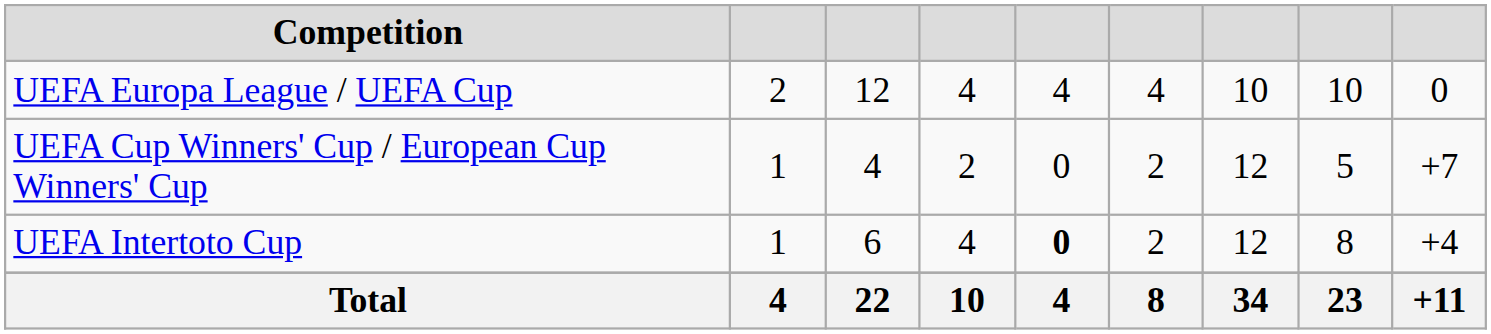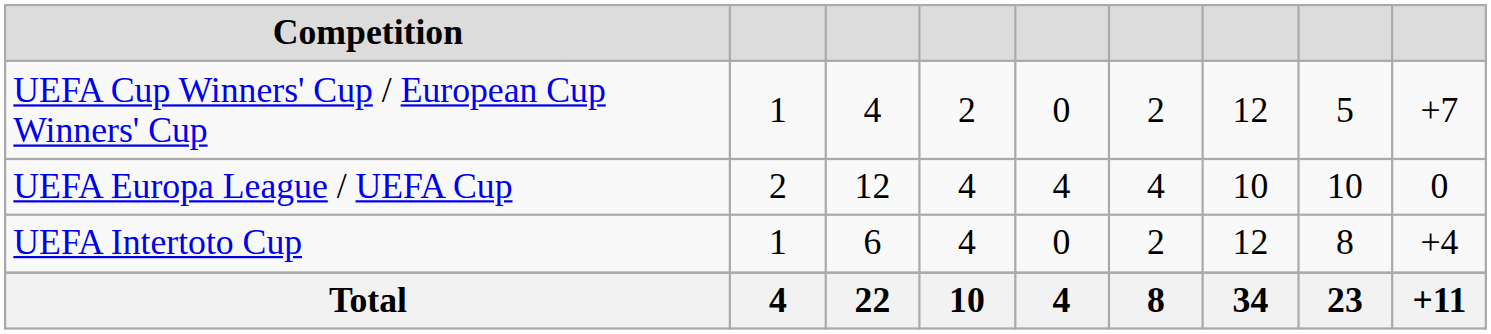 <table class="wikitable" style="text-align: center;">
 <tr>
 <th width="318" style="background:#DCDCDC">Competition</th>
 <th width="35" style="background:#DCDCDC"></th>
 <th width="35" style="background:#DCDCDC"></th>
 <th width="35" style="background:#DCDCDC"></th>
 <th width="35" style="background:#DCDCDC"></th>
 <th width="35" style="background:#DCDCDC"></th>
 <th width="35" style="background:#DCDCDC"></th>
 <th width="35" style="background:#DCDCDC"></th>
 <th width="35" style="background:#DCDCDC"></th>
 </tr>
 <tr>
+<td align=left><a href='#'>UEFA Cup Winners' Cup</a> / <a href='#'>European Cup Winners' Cup</a></td>
+<td>1</td>
+<td>4</td>
+<td>2</td>
+<td>0</td>
+<td>2</td>
+<td>12</td>
+<td>5</td>
+<td>+7</td>
+</tr>
+<tr>
 <td align=left><a href='#'>UEFA Europa League</a> / <a href='#'>UEFA Cup</a></td>
 <td>2</td>
 <td>12</td>
 <td>4</td>
 <td>4</td>
 <td>4</td>
 <td>10</td>
 <td>10</td>
 <td>0</td>
 </tr>
 <tr>
-<td align=left><a href='#'>UEFA Cup Winners' Cup</a> / <a href='#'>European Cup Winners' Cup</a></td>
-<td>1</td>
-<td>4</td>
-<td>2</td>
-<td>0</td>
-<td>2</td>
-<td>12</td>
-<td>5</td>
-<td>+7</td>
-</tr>
-<tr>
 <td align=left><a href='#'>UEFA Intertoto Cup</a></td>
 <td>1</td>
 <td>6</td>
 <td>4</td>
-<td><strong>0</strong></td>
+<td>0</td>
 <td>2</td>
 <td>12</td>
 <td>8</td>
 <td>+4</td>
 </tr>
 <tr>
 </tr>
 <tr class="sortbottom">
 <th>Total</th>
 <th>4</th>
 <th>22</th>
 <th>10</th>
 <th>4</th>
 <th>8</th>
 <th>34</th>
 <th>23</th>
 <th>+11</th>
 </tr>
 </table>
